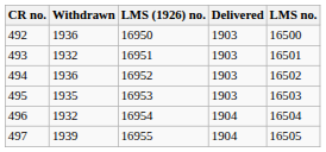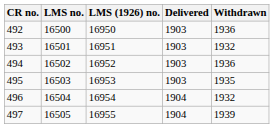 <table class="wikitable sortable">
 <tr>
 <th>CR no.</th>
-<th>Withdrawn</th>
+<th>LMS no.</th>
 <th>LMS (1926) no.</th>
 <th>Delivered</th>
-<th>LMS no.</th>
+<th>Withdrawn</th>
 </tr>
 <tr>
 <td>492</td>
-<td>1936</td>
+<td>16500</td>
 <td>16950</td>
 <td>1903</td>
-<td>16500</td>
+<td>1936</td>
 </tr>
 <tr>
 <td>493</td>
-<td>1932</td>
+<td>16501</td>
 <td>16951</td>
 <td>1903</td>
-<td>16501</td>
+<td>1932</td>
 </tr>
 <tr>
 <td>494</td>
-<td>1936</td>
+<td>16502</td>
 <td>16952</td>
 <td>1903</td>
-<td>16502</td>
+<td>1936</td>
 </tr>
 <tr>
 <td>495</td>
-<td>1935</td>
+<td>16503</td>
 <td>16953</td>
 <td>1903</td>
-<td>16503</td>
+<td>1935</td>
 </tr>
 <tr>
 <td>496</td>
-<td>1932</td>
+<td>16504</td>
 <td>16954</td>
 <td>1904</td>
-<td>16504</td>
+<td>1932</td>
 </tr>
 <tr>
 <td>497</td>
-<td>1939</td>
+<td>16505</td>
 <td>16955</td>
 <td>1904</td>
-<td>16505</td>
+<td>1939</td>
 </tr>
 </table>
